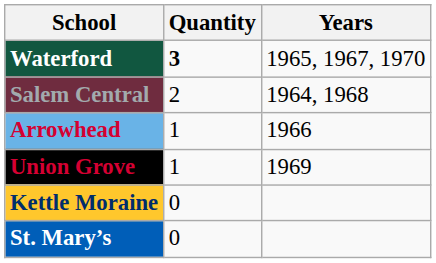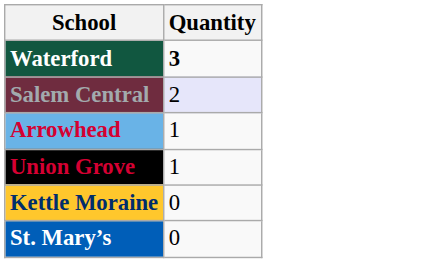 <table class="wikitable">
 <tr>
 <th>School</th>
 <th>Quantity</th>
-<th>Years</th>
 </tr>
 <tr>
 <td style="background: #115740; color: white"><strong>Waterford</strong></td>
 <td><strong>3</strong></td>
-<td>1965, 1967, 1970</td>
 </tr>
 <tr>
 <td style="background: #6f2c3f; color: #a2aaad"><strong>Salem Central</strong></td>
-<td>2</td>
-<td>1964, 1968</td>
+<td style="background: lavender;">2</td>
 </tr>
 <tr>
 <td style="background: #69b3e7; color: #d50032"><strong>Arrowhead</strong></td>
 <td>1</td>
-<td>1966</td>
 </tr>
 <tr>
 <td style="background: black; color: #d50032"><strong>Union Grove</strong></td>
 <td>1</td>
-<td>1969</td>
 </tr>
 <tr>
 <td style="background: #ffc72c; color: #002d6c"><strong>Kettle Moraine</strong></td>
 <td>0</td>
-<td></td>
 </tr>
 <tr>
 <td style="background: #005eb8; color: white"><strong>St. Mary’s</strong></td>
 <td>0</td>
-<td></td>
 </tr>
 </table>
